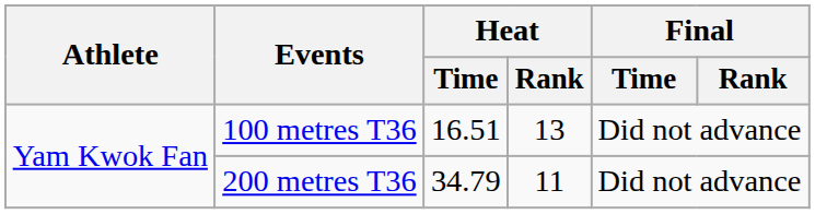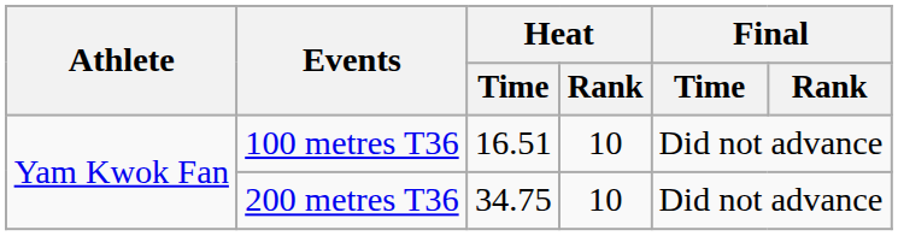 <table class=wikitable style="font-size:90%">
 <tr align=center>
 <th rowspan="2">Athlete</th>
 <th rowspan="2">Events</th>
 <th colspan="2">Heat</th>
 <th colspan="2">Final</th>
 </tr>
 <tr style="font-size:95%">
 <th>Time</th>
 <th>Rank</th>
 <th>Time</th>
 <th>Rank</th>
 </tr>
 <tr align=center>
 <td rowspan="2" align=left><a href='#'>Yam Kwok Fan</a></td>
 <td align=left><a href='#'>100 metres T36</a></td>
 <td>16.51</td>
-<td>13</td>
+<td>10</td>
 <td colspan="2">Did not advance</td>
 </tr>
 <tr align=center>
 <td align=left><a href='#'>200 metres T36</a></td>
-<td>34.79</td>
-<td>11</td>
+<td>34.75</td>
+<td>10</td>
 <td colspan="2">Did not advance</td>
 </tr>
 </table>
